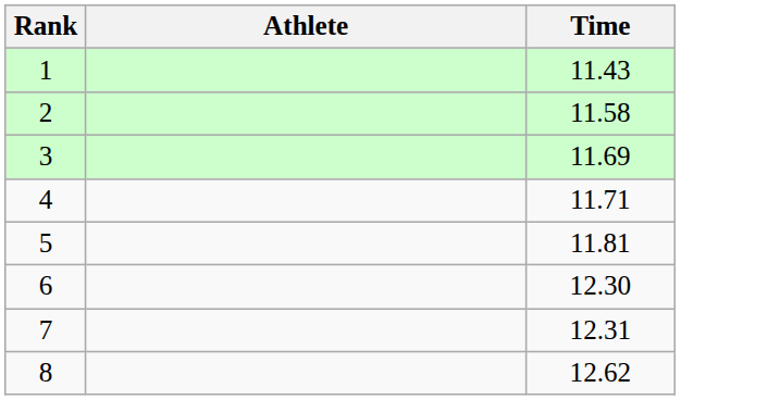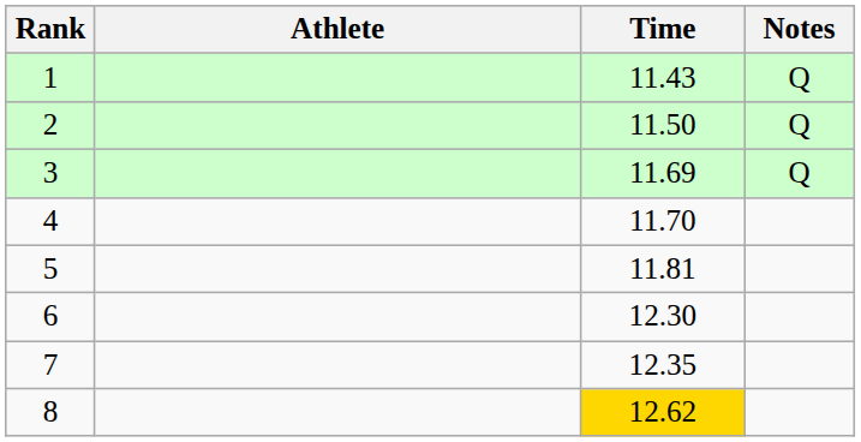 <table class="wikitable" style="text-align:center">
 <tr>
 <th width=40>Rank</th>
 <th width=250>Athlete</th>
 <th width=80>Time</th>
+<th width=50>Notes</th>
 </tr>
 <tr bgcolor="ccffcc">
 <td>1</td>
 <td align=left></td>
 <td>11.43</td>
+<td>Q</td>
 </tr>
 <tr bgcolor="ccffcc">
 <td>2</td>
 <td align=left></td>
-<td>11.58</td>
+<td>11.50</td>
+<td>Q</td>
 </tr>
 <tr bgcolor="ccffcc">
 <td>3</td>
 <td align=left></td>
 <td>11.69</td>
+<td>Q</td>
 </tr>
 <tr>
 <td>4</td>
 <td align=left></td>
-<td>11.71</td>
+<td>11.70</td>
+<td></td>
 </tr>
 <tr>
 <td>5</td>
 <td align=left></td>
 <td>11.81</td>
+<td></td>
 </tr>
 <tr>
 <td>6</td>
 <td align=left></td>
 <td>12.30</td>
+<td></td>
 </tr>
 <tr>
 <td>7</td>
 <td align=left></td>
-<td>12.31</td>
+<td>12.35</td>
+<td></td>
 </tr>
 <tr>
 <td>8</td>
 <td align=left></td>
-<td>12.62</td>
+<td style="background: gold;">12.62</td>
+<td></td>
 </tr>
 </table>
